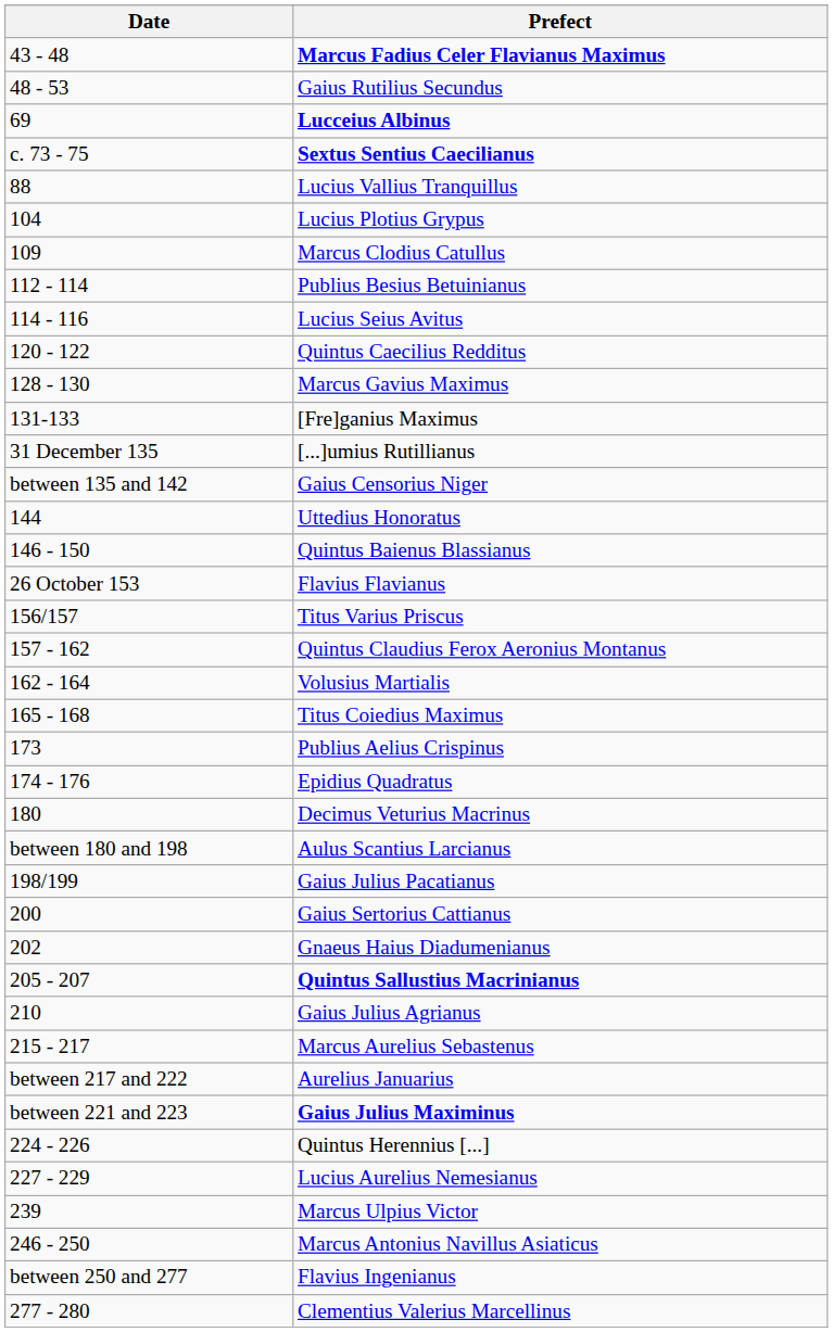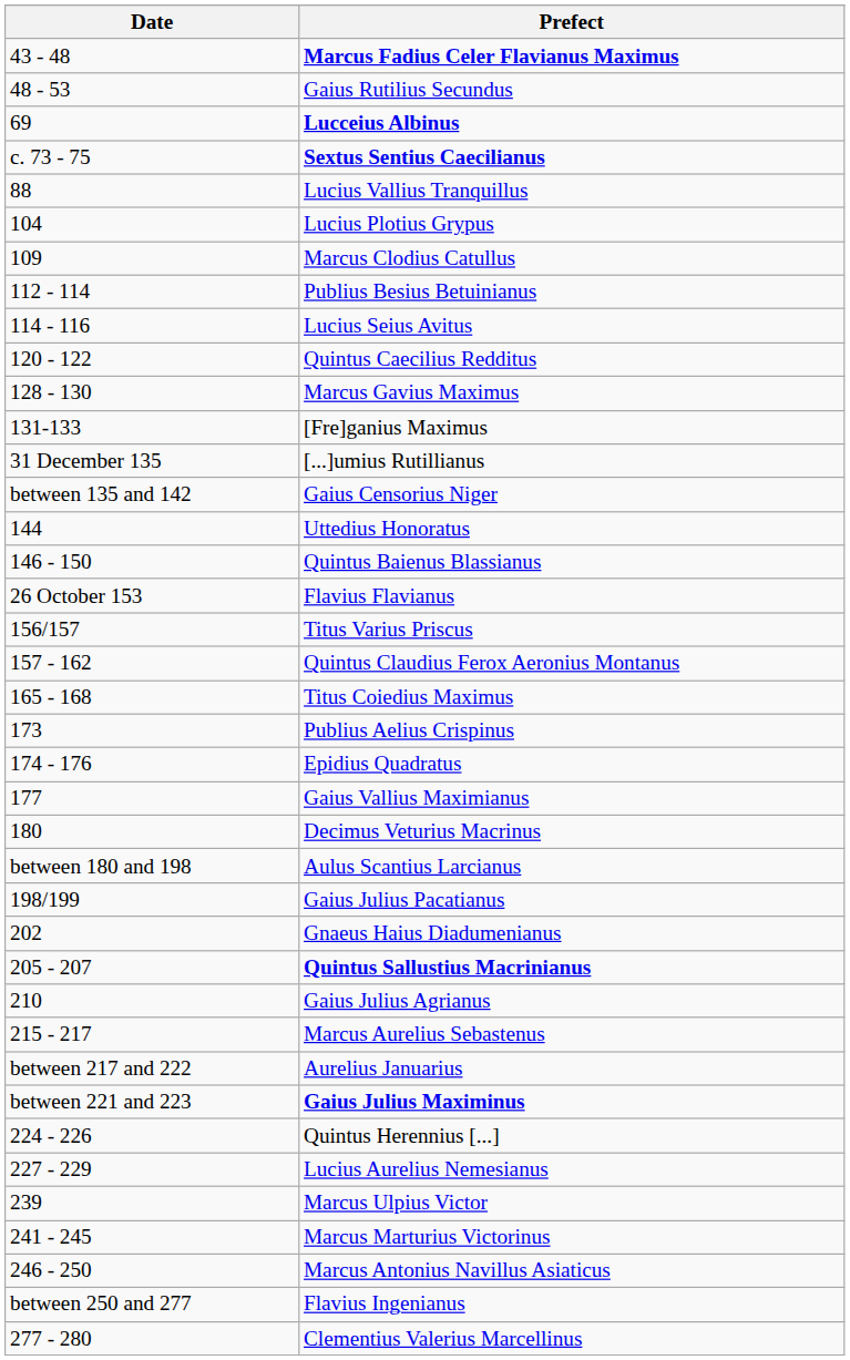 <table class="wikitable"  width="50%">
 <tr bgcolor="#FFDEAD">
 </tr>
 <tr>
 <th width="35%">Date</th>
 <th width="65%">Prefect</th>
 </tr>
 <tr>
 <td>43 - 48</td>
 <td><strong><a href='#'>Marcus Fadius Celer Flavianus Maximus</a></strong></td>
 </tr>
 <tr>
 <td>48 - 53</td>
 <td><a href='#'>Gaius Rutilius Secundus</a></td>
 </tr>
 <tr>
 <td>69</td>
 <td><strong><a href='#'>Lucceius Albinus</a></strong></td>
 </tr>
 <tr>
 <td>c. 73 - 75</td>
 <td><strong><a href='#'>Sextus Sentius Caecilianus</a></strong></td>
 </tr>
 <tr>
 <td>88</td>
 <td><a href='#'>Lucius Vallius Tranquillus</a></td>
 </tr>
 <tr>
 <td>104</td>
 <td><a href='#'>Lucius Plotius Grypus</a></td>
 </tr>
 <tr>
 <td>109</td>
 <td><a href='#'>Marcus Clodius Catullus</a></td>
 </tr>
 <tr>
 <td>112 - 114</td>
 <td><a href='#'>Publius Besius Betuinianus</a></td>
 </tr>
 <tr>
 <td>114 - 116</td>
 <td><a href='#'>Lucius Seius Avitus</a></td>
 </tr>
 <tr>
 <td>120 - 122</td>
 <td><a href='#'>Quintus Caecilius Redditus</a></td>
 </tr>
 <tr>
 <td>128 - 130</td>
 <td><a href='#'>Marcus Gavius Maximus</a></td>
 </tr>
 <tr>
 <td>131-133</td>
 <td>[Fre]ganius Maximus</td>
 </tr>
 <tr>
 <td>31 December 135</td>
 <td>[...]umius Rutillianus</td>
 </tr>
 <tr>
 <td>between 135 and 142</td>
 <td><a href='#'>Gaius Censorius Niger</a></td>
 </tr>
 <tr>
 <td>144</td>
 <td><a href='#'>Uttedius Honoratus</a></td>
 </tr>
 <tr>
 <td>146 - 150</td>
 <td><a href='#'>Quintus Baienus Blassianus</a></td>
 </tr>
 <tr>
 <td>26 October 153</td>
 <td><a href='#'>Flavius Flavianus</a></td>
 </tr>
 <tr>
 <td>156/157</td>
 <td><a href='#'>Titus Varius Priscus</a></td>
 </tr>
 <tr>
 <td>157 - 162</td>
 <td><a href='#'>Quintus Claudius Ferox Aeronius Montanus</a></td>
 </tr>
 <tr>
-<td>162 - 164</td>
-<td><a href='#'>Volusius Martialis</a></td>
-</tr>
-<tr>
 <td>165 - 168</td>
 <td><a href='#'>Titus Coiedius Maximus</a></td>
 </tr>
 <tr>
 <td>173</td>
 <td><a href='#'>Publius Aelius Crispinus</a></td>
 </tr>
 <tr>
 <td>174 - 176</td>
 <td><a href='#'>Epidius Quadratus</a></td>
 </tr>
 <tr>
+<td>177</td>
+<td><a href='#'>Gaius Vallius Maximianus</a></td>
+</tr>
+<tr>
 <td>180</td>
 <td><a href='#'>Decimus Veturius Macrinus</a></td>
 </tr>
 <tr>
 <td>between 180 and 198</td>
 <td><a href='#'>Aulus Scantius Larcianus</a></td>
 </tr>
 <tr>
 <td>198/199</td>
 <td><a href='#'>Gaius Julius Pacatianus</a></td>
-</tr>
-<tr>
-<td>200</td>
-<td><a href='#'>Gaius Sertorius Cattianus</a></td>
 </tr>
 <tr>
 <td>202</td>
 <td><a href='#'>Gnaeus Haius Diadumenianus</a></td>
 </tr>
 <tr>
 <td>205 - 207</td>
 <td><strong><a href='#'>Quintus Sallustius Macrinianus</a></strong></td>
 </tr>
 <tr>
 <td>210</td>
 <td><a href='#'>Gaius Julius Agrianus</a></td>
 </tr>
 <tr>
 <td>215 - 217</td>
 <td><a href='#'>Marcus Aurelius Sebastenus</a></td>
 </tr>
 <tr>
 <td>between 217 and 222</td>
 <td><a href='#'>Aurelius Januarius</a></td>
 </tr>
 <tr>
 <td>between 221 and 223</td>
 <td><strong><a href='#'>Gaius Julius Maximinus</a></strong></td>
 </tr>
 <tr>
 <td>224 - 226</td>
 <td>Quintus Herennius [...]</td>
 </tr>
 <tr>
 <td>227 - 229</td>
 <td><a href='#'>Lucius Aurelius Nemesianus</a></td>
 </tr>
 <tr>
 <td>239</td>
 <td><a href='#'>Marcus Ulpius Victor</a></td>
 </tr>
 <tr>
+<td>241 - 245</td>
+<td><a href='#'>Marcus Marturius Victorinus</a></td>
+</tr>
+<tr>
 <td>246 - 250</td>
 <td><a href='#'>Marcus Antonius Navillus Asiaticus</a></td>
 </tr>
 <tr>
 <td>between 250 and 277</td>
 <td><a href='#'>Flavius Ingenianus</a></td>
 </tr>
 <tr>
 <td>277 - 280</td>
 <td><a href='#'>Clementius Valerius Marcellinus</a></td>
 </tr>
 </table>
